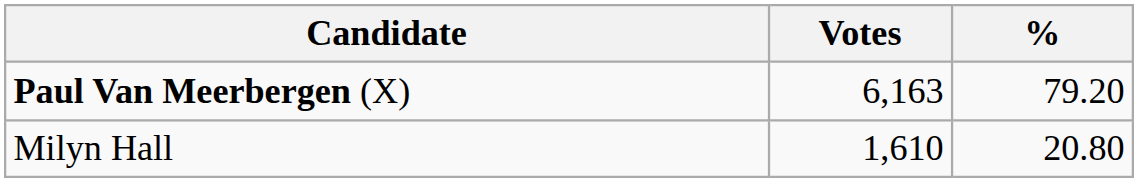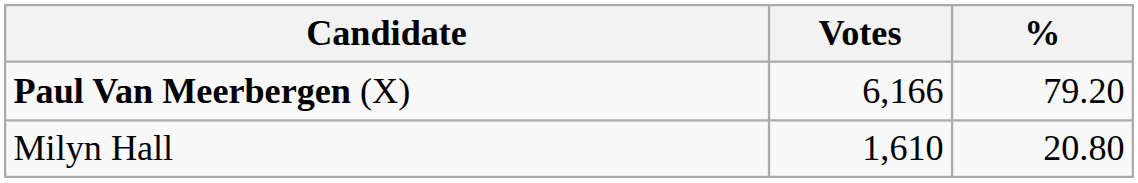 <table style="width:500px;" class="wikitable">
 <tr>
 <th align="center">Candidate</th>
 <th align="center">Votes</th>
 <th align="center">%</th>
 </tr>
 <tr>
 <td align="left"><strong>Paul Van Meerbergen</strong> (X)</td>
-<td align="right">6,163</td>
+<td align="right">6,166</td>
 <td align="right">79.20</td>
 </tr>
 <tr>
 <td align="left">Milyn Hall</td>
 <td align="right">1,610</td>
 <td align="right">20.80</td>
 </tr>
 </table>
